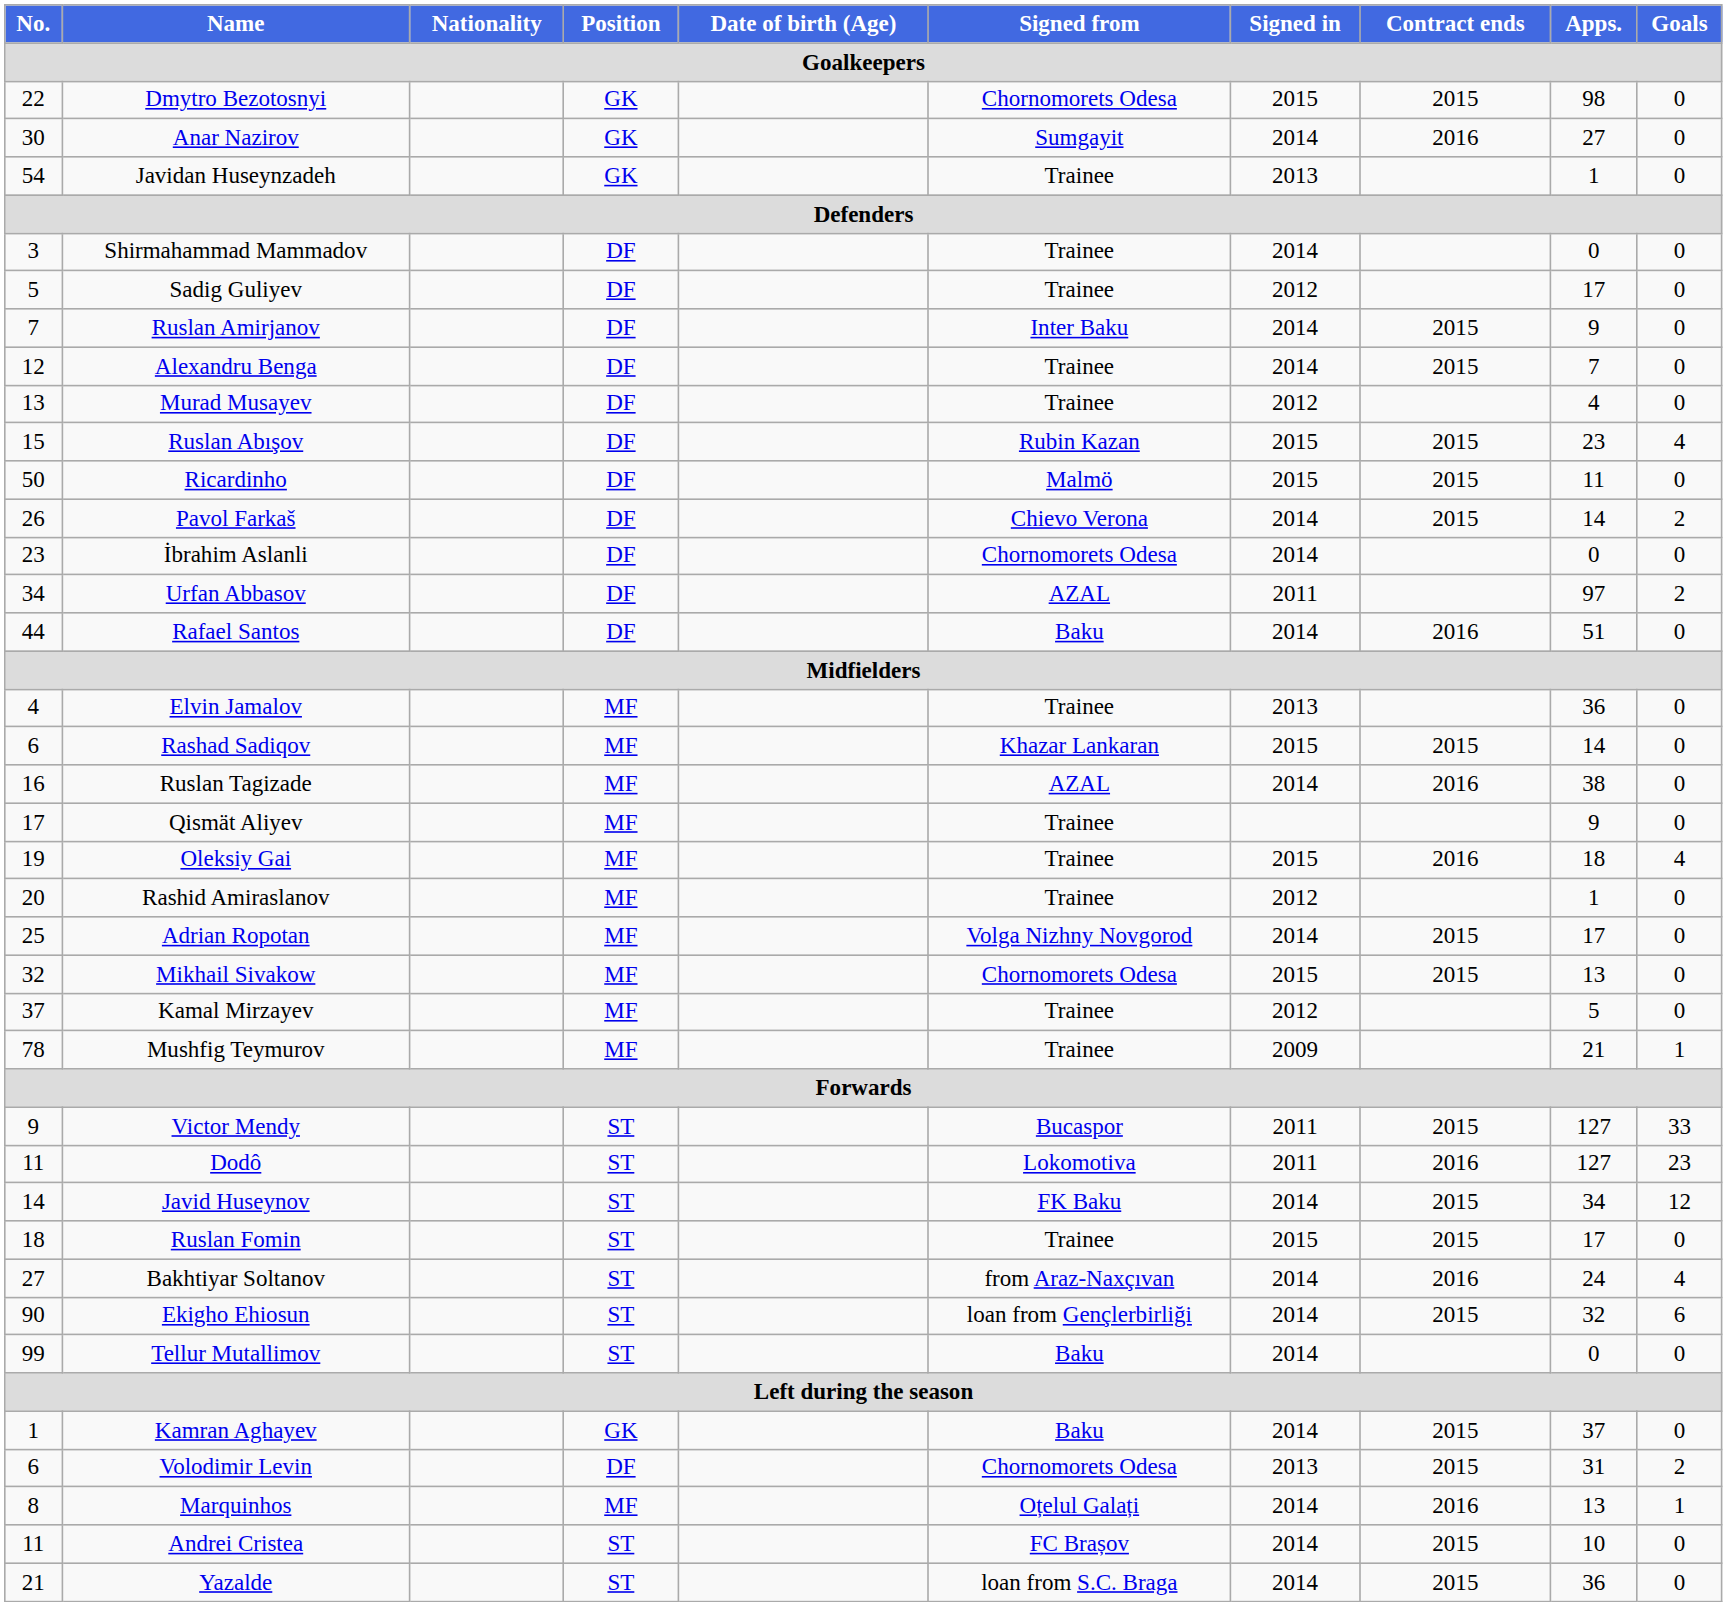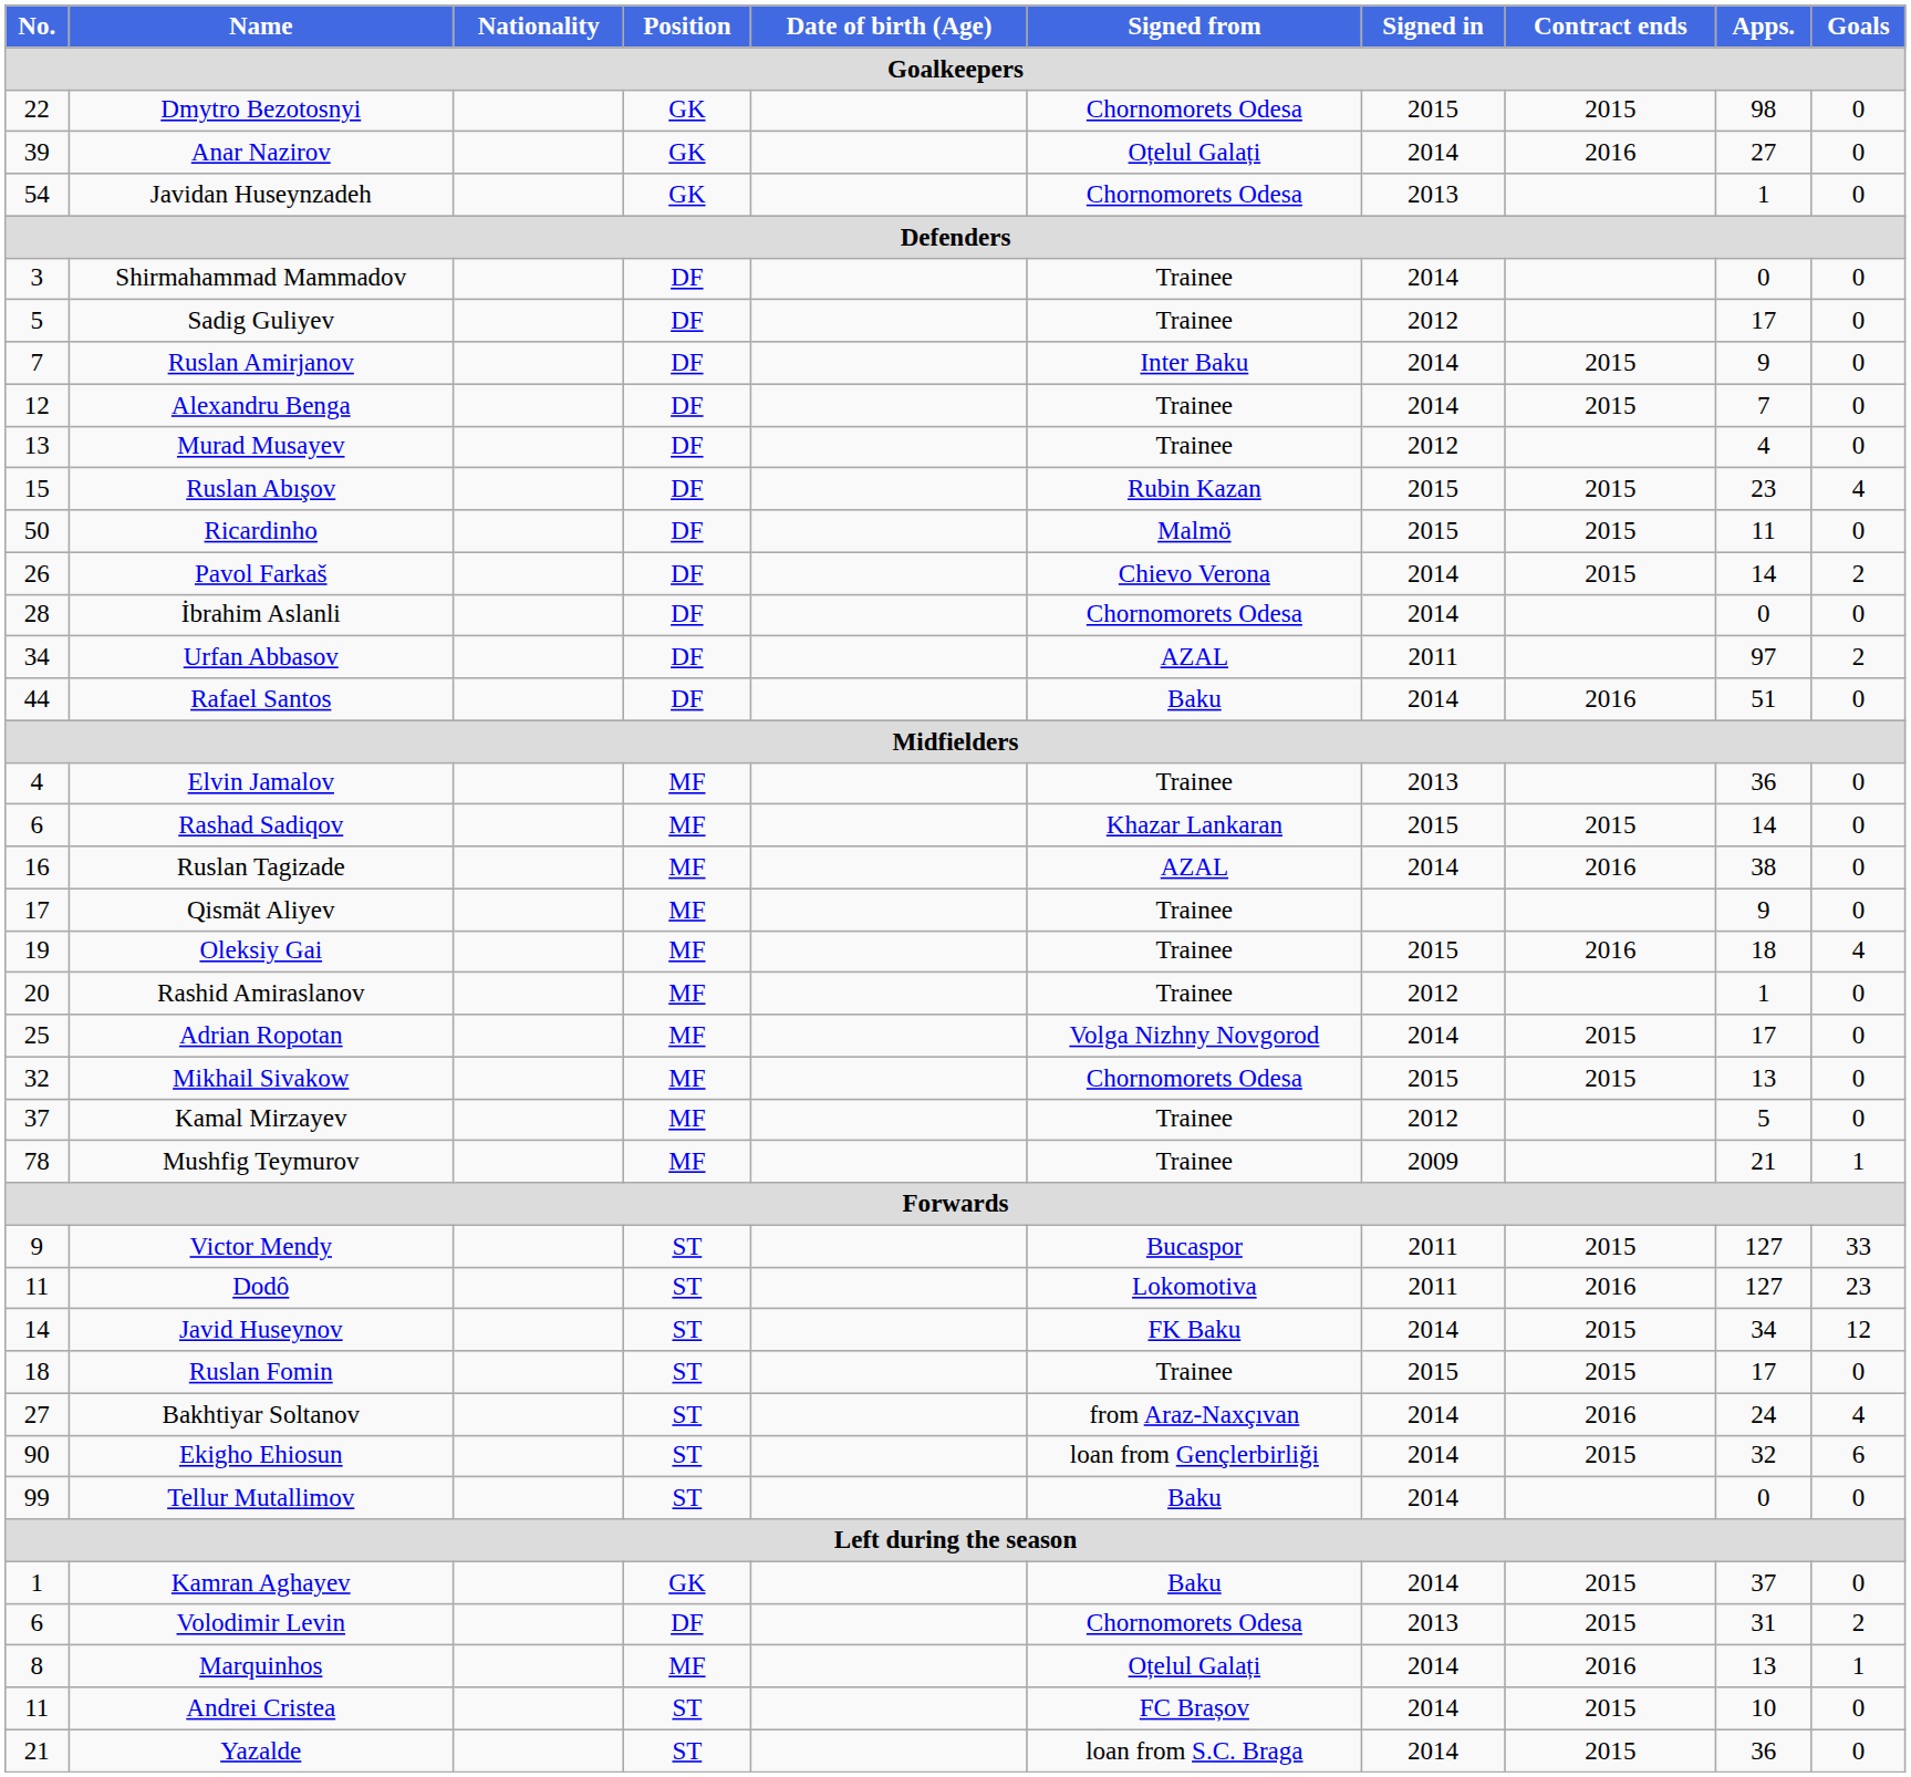 <table class="wikitable"  style="text-align:center; font-size:90%; width:85%;">
 <tr>
 <th style="background:#4169E1; color:white; text-align:center;">No.</th>
 <th style="background:#4169E1; color:white; text-align:center;">Name</th>
 <th style="background:#4169E1; color:white; text-align:center;">Nationality</th>
 <th style="background:#4169E1; color:white; text-align:center;">Position</th>
 <th style="background:#4169E1; color:white; text-align:center;">Date of birth (Age)</th>
 <th style="background:#4169E1; color:white; text-align:center;">Signed from</th>
 <th style="background:#4169E1; color:white; text-align:center;">Signed in</th>
 <th style="background:#4169E1; color:white; text-align:center;">Contract ends</th>
 <th style="background:#4169E1; color:white; text-align:center;">Apps.</th>
 <th style="background:#4169E1; color:white; text-align:center;">Goals</th>
 </tr>
 <tr>
 <th colspan="11"  style="background:#dcdcdc; text-align:center;">Goalkeepers</th>
 </tr>
 <tr>
 <td>22</td>
 <td><a href='#'>Dmytro Bezotosnyi</a></td>
 <td></td>
 <td><a href='#'>GK</a></td>
 <td></td>
 <td> <a href='#'>Chornomorets Odesa</a></td>
 <td>2015</td>
 <td>2015</td>
 <td>98</td>
 <td>0</td>
 </tr>
 <tr>
-<td>30</td>
+<td>39</td>
 <td><a href='#'>Anar Nazirov</a></td>
 <td></td>
 <td><a href='#'>GK</a></td>
 <td></td>
-<td><a href='#'>Sumgayit</a></td>
+<td> <a href='#'>Oțelul Galați</a></td>
 <td>2014</td>
 <td>2016</td>
 <td>27</td>
 <td>0</td>
 </tr>
 <tr>
 <td>54</td>
 <td>Javidan Huseynzadeh</td>
 <td></td>
 <td><a href='#'>GK</a></td>
 <td></td>
-<td>Trainee</td>
+<td> <a href='#'>Chornomorets Odesa</a></td>
 <td>2013</td>
 <td></td>
 <td>1</td>
 <td>0</td>
 </tr>
 <tr>
 <th colspan="11"  style="background:#dcdcdc; text-align:center;">Defenders</th>
 </tr>
 <tr>
 <td>3</td>
 <td>Shirmahammad Mammadov</td>
 <td></td>
 <td><a href='#'>DF</a></td>
 <td></td>
 <td>Trainee</td>
 <td>2014</td>
 <td></td>
 <td>0</td>
 <td>0</td>
 </tr>
 <tr>
 <td>5</td>
 <td>Sadig Guliyev</td>
 <td></td>
 <td><a href='#'>DF</a></td>
 <td></td>
 <td>Trainee</td>
 <td>2012</td>
 <td></td>
 <td>17</td>
 <td>0</td>
 </tr>
 <tr>
 <td>7</td>
 <td><a href='#'>Ruslan Amirjanov</a></td>
 <td></td>
 <td><a href='#'>DF</a></td>
 <td></td>
 <td><a href='#'>Inter Baku</a></td>
 <td>2014</td>
 <td>2015</td>
 <td>9</td>
 <td>0</td>
 </tr>
 <tr>
 <td>12</td>
 <td><a href='#'>Alexandru Benga</a></td>
 <td></td>
 <td><a href='#'>DF</a></td>
 <td></td>
 <td>Trainee</td>
 <td>2014</td>
 <td>2015</td>
 <td>7</td>
 <td>0</td>
 </tr>
 <tr>
 <td>13</td>
 <td><a href='#'>Murad Musayev</a></td>
 <td></td>
 <td><a href='#'>DF</a></td>
 <td></td>
 <td>Trainee</td>
 <td>2012</td>
 <td></td>
 <td>4</td>
 <td>0</td>
 </tr>
 <tr>
 <td>15</td>
 <td><a href='#'>Ruslan Abışov</a></td>
 <td></td>
 <td><a href='#'>DF</a></td>
 <td></td>
 <td> <a href='#'>Rubin Kazan</a></td>
 <td>2015</td>
 <td>2015</td>
 <td>23</td>
 <td>4</td>
 </tr>
 <tr>
 <td>50</td>
 <td><a href='#'>Ricardinho</a></td>
 <td></td>
 <td><a href='#'>DF</a></td>
 <td></td>
 <td> <a href='#'>Malmö</a></td>
 <td>2015</td>
 <td>2015</td>
 <td>11</td>
 <td>0</td>
 </tr>
 <tr>
 <td>26</td>
 <td><a href='#'>Pavol Farkaš</a></td>
 <td></td>
 <td><a href='#'>DF</a></td>
 <td></td>
 <td> <a href='#'>Chievo Verona</a></td>
 <td>2014</td>
 <td>2015</td>
 <td>14</td>
 <td>2</td>
 </tr>
 <tr>
-<td>23</td>
+<td>28</td>
 <td>İbrahim Aslanli</td>
 <td></td>
 <td><a href='#'>DF</a></td>
 <td></td>
 <td> <a href='#'>Chornomorets Odesa</a></td>
 <td>2014</td>
 <td></td>
 <td>0</td>
 <td>0</td>
 </tr>
 <tr>
 <td>34</td>
 <td><a href='#'>Urfan Abbasov</a></td>
 <td></td>
 <td><a href='#'>DF</a></td>
 <td></td>
 <td><a href='#'>AZAL</a></td>
 <td>2011</td>
 <td></td>
 <td>97</td>
 <td>2</td>
 </tr>
 <tr>
 <td>44</td>
 <td><a href='#'>Rafael Santos</a></td>
 <td></td>
 <td><a href='#'>DF</a></td>
 <td></td>
 <td><a href='#'>Baku</a></td>
 <td>2014</td>
 <td>2016</td>
 <td>51</td>
 <td>0</td>
 </tr>
 <tr>
 <th colspan="11"  style="background:#dcdcdc; text-align:center;">Midfielders</th>
 </tr>
 <tr>
 <td>4</td>
 <td><a href='#'>Elvin Jamalov</a></td>
 <td></td>
 <td><a href='#'>MF</a></td>
 <td></td>
 <td>Trainee</td>
 <td>2013</td>
 <td></td>
 <td>36</td>
 <td>0</td>
 </tr>
 <tr>
 <td>6</td>
 <td><a href='#'>Rashad Sadiqov</a></td>
 <td></td>
 <td><a href='#'>MF</a></td>
 <td></td>
 <td><a href='#'>Khazar Lankaran</a></td>
 <td>2015</td>
 <td>2015</td>
 <td>14</td>
 <td>0<br></td>
 </tr>
 <tr>
 <td>16</td>
 <td>Ruslan Tagizade</td>
 <td></td>
 <td><a href='#'>MF</a></td>
 <td></td>
 <td><a href='#'>AZAL</a></td>
 <td>2014</td>
 <td>2016</td>
 <td>38</td>
 <td>0</td>
 </tr>
 <tr>
 <td>17</td>
 <td>Qismät Aliyev</td>
 <td></td>
 <td><a href='#'>MF</a></td>
 <td></td>
 <td>Trainee</td>
 <td></td>
 <td></td>
 <td>9</td>
 <td>0</td>
 </tr>
 <tr>
 <td>19</td>
 <td><a href='#'>Oleksiy Gai</a></td>
 <td></td>
 <td><a href='#'>MF</a></td>
 <td></td>
 <td>Trainee</td>
 <td>2015</td>
 <td>2016</td>
 <td>18</td>
 <td>4</td>
 </tr>
 <tr>
 <td>20</td>
 <td>Rashid Amiraslanov</td>
 <td></td>
 <td><a href='#'>MF</a></td>
 <td></td>
 <td>Trainee</td>
 <td>2012</td>
 <td></td>
 <td>1</td>
 <td>0</td>
 </tr>
 <tr>
 <td>25</td>
 <td><a href='#'>Adrian Ropotan</a></td>
 <td></td>
 <td><a href='#'>MF</a></td>
 <td></td>
 <td> <a href='#'>Volga Nizhny Novgorod</a></td>
 <td>2014</td>
 <td>2015</td>
 <td>17</td>
 <td>0</td>
 </tr>
 <tr>
 <td>32</td>
 <td><a href='#'>Mikhail Sivakow</a></td>
 <td></td>
 <td><a href='#'>MF</a></td>
 <td></td>
 <td> <a href='#'>Chornomorets Odesa</a></td>
 <td>2015</td>
 <td>2015</td>
 <td>13</td>
 <td>0</td>
 </tr>
 <tr>
 <td>37</td>
 <td>Kamal Mirzayev</td>
 <td></td>
 <td><a href='#'>MF</a></td>
 <td></td>
 <td>Trainee</td>
 <td>2012</td>
 <td></td>
 <td>5</td>
 <td>0</td>
 </tr>
 <tr>
 <td>78</td>
 <td>Mushfig Teymurov</td>
 <td></td>
 <td><a href='#'>MF</a></td>
 <td></td>
 <td>Trainee</td>
 <td>2009</td>
 <td></td>
 <td>21</td>
 <td>1<br></td>
 </tr>
 <tr>
 <th colspan="11"  style="background:#dcdcdc; text-align:center;">Forwards</th>
 </tr>
 <tr>
 <td>9</td>
 <td><a href='#'>Victor Mendy</a></td>
 <td></td>
 <td><a href='#'>ST</a></td>
 <td></td>
 <td> <a href='#'>Bucaspor</a></td>
 <td>2011</td>
 <td>2015</td>
 <td>127</td>
 <td>33</td>
 </tr>
 <tr>
 <td>11</td>
 <td><a href='#'>Dodô</a></td>
 <td></td>
 <td><a href='#'>ST</a></td>
 <td></td>
 <td> <a href='#'>Lokomotiva</a></td>
 <td>2011</td>
 <td>2016</td>
 <td>127</td>
 <td>23</td>
 </tr>
 <tr>
 <td>14</td>
 <td><a href='#'>Javid Huseynov</a></td>
 <td></td>
 <td><a href='#'>ST</a></td>
 <td></td>
 <td><a href='#'>FK Baku</a></td>
 <td>2014</td>
 <td>2015</td>
 <td>34</td>
 <td>12</td>
 </tr>
 <tr>
 <td>18</td>
 <td><a href='#'>Ruslan Fomin</a></td>
 <td></td>
 <td><a href='#'>ST</a></td>
 <td></td>
 <td>Trainee</td>
 <td>2015</td>
 <td>2015</td>
 <td>17</td>
 <td>0</td>
 </tr>
 <tr>
 <td>27</td>
 <td>Bakhtiyar Soltanov</td>
 <td></td>
 <td><a href='#'>ST</a></td>
 <td></td>
 <td>from <a href='#'>Araz-Naxçıvan</a></td>
 <td>2014</td>
 <td>2016</td>
 <td>24</td>
 <td>4</td>
 </tr>
 <tr>
 <td>90</td>
 <td><a href='#'>Ekigho Ehiosun</a></td>
 <td></td>
 <td><a href='#'>ST</a></td>
 <td></td>
 <td>loan from  <a href='#'>Gençlerbirliği</a></td>
 <td>2014</td>
 <td>2015</td>
 <td>32</td>
 <td>6</td>
 </tr>
 <tr>
 <td>99</td>
 <td><a href='#'>Tellur Mutallimov</a></td>
 <td></td>
 <td><a href='#'>ST</a></td>
 <td></td>
 <td><a href='#'>Baku</a></td>
 <td>2014</td>
 <td></td>
 <td>0</td>
 <td>0</td>
 </tr>
 <tr>
 <th colspan="11"  style="background:#dcdcdc; text-align:center;">Left during the season</th>
 </tr>
 <tr>
 <td>1</td>
 <td><a href='#'>Kamran Aghayev</a></td>
 <td></td>
 <td><a href='#'>GK</a></td>
 <td></td>
 <td><a href='#'>Baku</a></td>
 <td>2014</td>
 <td>2015</td>
 <td>37</td>
 <td>0</td>
 </tr>
 <tr>
 <td>6</td>
 <td><a href='#'>Volodimir Levin</a></td>
 <td></td>
 <td><a href='#'>DF</a></td>
 <td></td>
 <td> <a href='#'>Chornomorets Odesa</a></td>
 <td>2013</td>
 <td>2015</td>
 <td>31</td>
 <td>2</td>
 </tr>
 <tr>
 <td>8</td>
 <td><a href='#'>Marquinhos</a></td>
 <td></td>
 <td><a href='#'>MF</a></td>
 <td></td>
 <td> <a href='#'>Oțelul Galați</a></td>
 <td>2014</td>
 <td>2016</td>
 <td>13</td>
 <td>1</td>
 </tr>
 <tr>
 <td>11</td>
 <td><a href='#'>Andrei Cristea</a></td>
 <td></td>
 <td><a href='#'>ST</a></td>
 <td></td>
 <td> <a href='#'>FC Brașov</a></td>
 <td>2014</td>
 <td>2015</td>
 <td>10</td>
 <td>0</td>
 </tr>
 <tr>
 <td>21</td>
 <td><a href='#'>Yazalde</a></td>
 <td></td>
 <td><a href='#'>ST</a></td>
 <td></td>
 <td>loan from  <a href='#'>S.C. Braga</a></td>
 <td>2014</td>
 <td>2015</td>
 <td>36</td>
 <td>0</td>
 </tr>
 </table>
